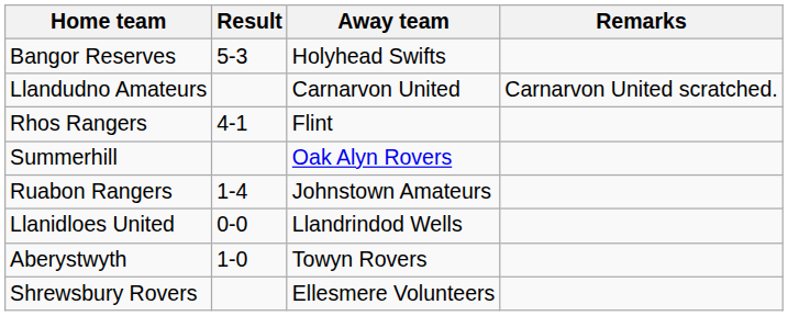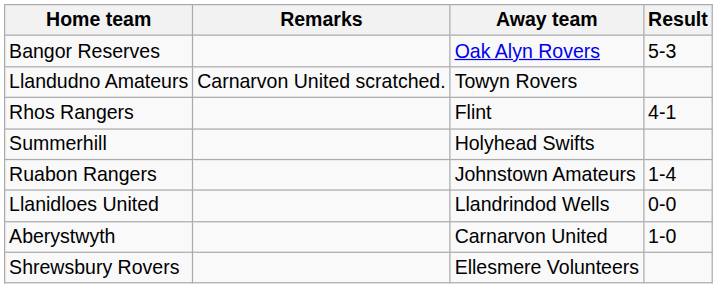 <table class="wikitable">
 <tr>
 <th>Home team</th>
+<th>Remarks</th>
+<th>Away team</th>
 <th>Result</th>
-<th>Away team</th>
-<th>Remarks</th>
 </tr>
 <tr>
 <td>Bangor Reserves</td>
+<td></td>
+<td><a href='#'>Oak Alyn Rovers</a></td>
 <td>5-3</td>
+</tr>
+<tr>
+<td>Llandudno Amateurs</td>
+<td>Carnarvon United scratched.</td>
+<td>Towyn Rovers</td>
+<td></td>
+</tr>
+<tr>
+<td>Rhos Rangers</td>
+<td></td>
+<td>Flint</td>
+<td>4-1</td>
+</tr>
+<tr>
+<td>Summerhill</td>
+<td></td>
 <td>Holyhead Swifts</td>
 <td></td>
 </tr>
 <tr>
-<td>Llandudno Amateurs</td>
+<td>Ruabon Rangers</td>
 <td></td>
-<td>Carnarvon United</td>
-<td>Carnarvon United scratched.</td>
-</tr>
-<tr>
-<td>Rhos Rangers</td>
-<td>4-1</td>
-<td>Flint</td>
-<td></td>
-</tr>
-<tr>
-<td>Summerhill</td>
-<td></td>
-<td><a href='#'>Oak Alyn Rovers</a></td>
-<td></td>
-</tr>
-<tr>
-<td>Ruabon Rangers</td>
+<td>Johnstown Amateurs</td>
 <td>1-4</td>
-<td>Johnstown Amateurs</td>
-<td></td>
 </tr>
 <tr>
 <td>Llanidloes United</td>
+<td></td>
+<td>Llandrindod Wells</td>
 <td>0-0</td>
-<td>Llandrindod Wells</td>
-<td></td>
 </tr>
 <tr>
 <td>Aberystwyth</td>
+<td></td>
+<td>Carnarvon United</td>
 <td>1-0</td>
-<td>Towyn Rovers</td>
-<td></td>
 </tr>
 <tr>
 <td> Shrewsbury Rovers</td>
 <td></td>
 <td> Ellesmere Volunteers</td>
 <td></td>
 </tr>
 </table>
